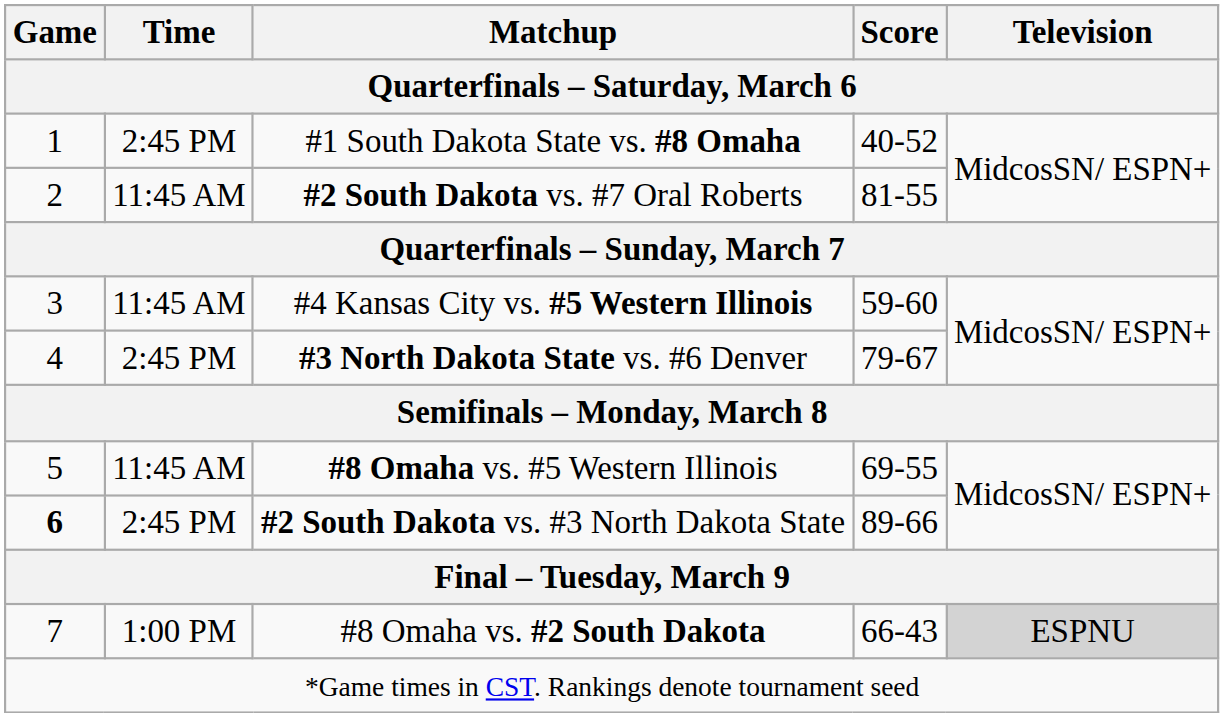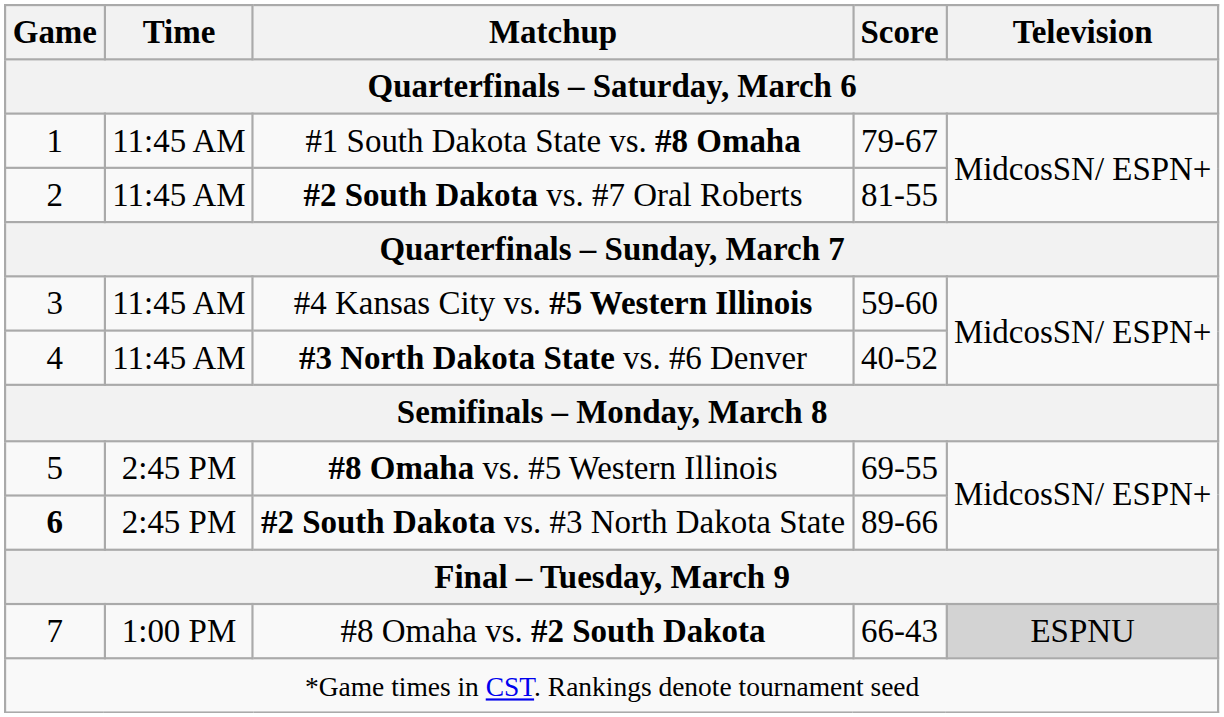 <table class="wikitable" style="font-size: 95%;text-align:center">
 <tr>
 <th>Game</th>
 <th>Time</th>
 <th>Matchup</th>
 <th>Score</th>
 <th>Television</th>
 </tr>
 <tr>
 <th colspan=5>Quarterfinals – Saturday, March 6</th>
 </tr>
 <tr>
 <td>1</td>
-<td>2:45 PM</td>
+<td>11:45 AM</td>
 <td>#1 South Dakota State vs. <strong>#8 Omaha</strong></td>
-<td>40-52</td>
+<td>79-67</td>
 <td rowspan=2>MidcosSN/ ESPN+</td>
 </tr>
 <tr>
 <td>2</td>
 <td>11:45 AM</td>
 <td><strong>#2 South Dakota</strong> vs. #7 Oral Roberts</td>
 <td>81-55</td>
 </tr>
 <tr>
 <th colspan=5>Quarterfinals – Sunday, March 7</th>
 </tr>
 <tr>
 <td>3</td>
 <td>11:45 AM</td>
 <td>#4 Kansas City vs. <strong>#5 Western Illinois</strong></td>
 <td>59-60</td>
 <td rowspan=2>MidcosSN/ ESPN+</td>
 </tr>
 <tr>
 <td>4</td>
-<td>2:45 PM</td>
+<td>11:45 AM</td>
 <td><strong>#3 North Dakota State</strong> vs. #6 Denver</td>
-<td>79-67</td>
+<td>40-52</td>
 </tr>
 <tr>
 <th colspan=5>Semifinals – Monday, March 8</th>
 </tr>
 <tr>
 <td>5</td>
-<td>11:45 AM</td>
+<td>2:45 PM</td>
 <td><strong>#8 Omaha</strong> vs. #5 Western Illinois</td>
 <td>69-55</td>
 <td rowspan=2>MidcosSN/ ESPN+</td>
 </tr>
 <tr>
 <td><strong>6</strong></td>
 <td>2:45 PM</td>
 <td><strong>#2 South Dakota</strong> vs. #3 North Dakota State</td>
 <td>89-66</td>
 </tr>
 <tr>
 <th colspan=5>Final – Tuesday, March 9</th>
 </tr>
 <tr>
 <td>7</td>
 <td>1:00 PM</td>
 <td>#8 Omaha vs. <strong>#2 South Dakota</strong></td>
 <td>66-43</td>
 <td style="background: lightgrey;">ESPNU</td>
 </tr>
 <tr>
 <td colspan=5><small>*Game times in <a href='#'>CST</a>. Rankings denote tournament seed</small></td>
 </tr>
 </table>
